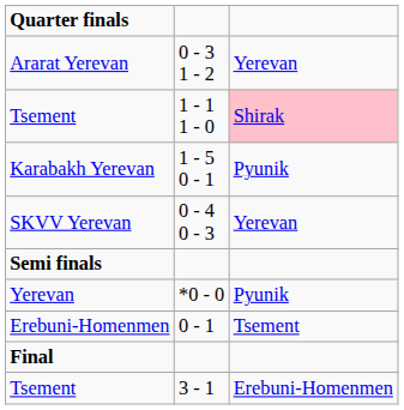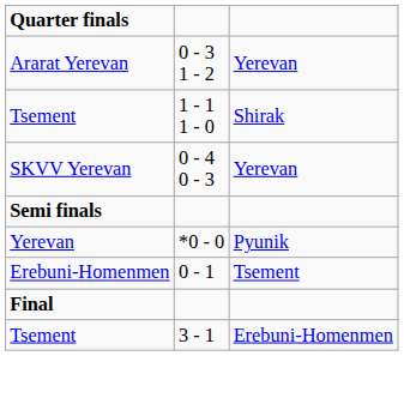 <table class="wikitable">
 <tr>
 <td><strong>Quarter finals</strong></td>
 <td></td>
 <td></td>
 </tr>
 <tr>
 <td><a href='#'>Ararat Yerevan</a></td>
 <td>0 - 3<br>1 - 2</td>
 <td><a href='#'>Yerevan</a></td>
 </tr>
 <tr>
 <td><a href='#'>Tsement</a></td>
 <td>1 - 1<br>1 - 0</td>
-<td style="background: pink;"><a href='#'>Shirak</a></td>
-</tr>
-<tr>
-<td><a href='#'>Karabakh Yerevan</a></td>
-<td>1 - 5<br>0 - 1</td>
-<td><a href='#'>Pyunik</a></td>
+<td><a href='#'>Shirak</a></td>
 </tr>
 <tr>
 <td><a href='#'>SKVV Yerevan</a></td>
 <td>0 - 4<br>0 - 3</td>
 <td><a href='#'>Yerevan</a></td>
 </tr>
 <tr>
 <td><strong>Semi finals</strong></td>
 <td></td>
 <td></td>
 </tr>
 <tr>
 <td><a href='#'>Yerevan</a></td>
 <td>*0 - 0</td>
 <td><a href='#'>Pyunik</a></td>
 </tr>
 <tr>
 <td><a href='#'>Erebuni-Homenmen</a></td>
 <td>0 - 1</td>
 <td><a href='#'>Tsement</a></td>
 </tr>
 <tr>
 <td><strong>Final</strong></td>
 <td></td>
 <td></td>
 </tr>
 <tr>
 <td><a href='#'>Tsement</a></td>
 <td>3 - 1</td>
 <td><a href='#'>Erebuni-Homenmen</a></td>
 </tr>
 </table>
